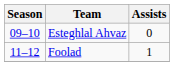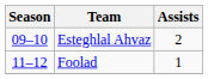 <table class="wikitable" style="text-align: center;">
 <tr>
 <th>Season</th>
 <th>Team</th>
 <th>Assists</th>
 </tr>
 <tr>
 <td><a href='#'>09–10</a></td>
 <td align="left"><a href='#'>Esteghlal Ahvaz</a></td>
-<td>0</td>
+<td>2</td>
 </tr>
 <tr>
 <td><a href='#'>11–12</a></td>
 <td align="left"><a href='#'>Foolad</a></td>
 <td>1</td>
 </tr>
 <tr>
 </tr>
 </table>
